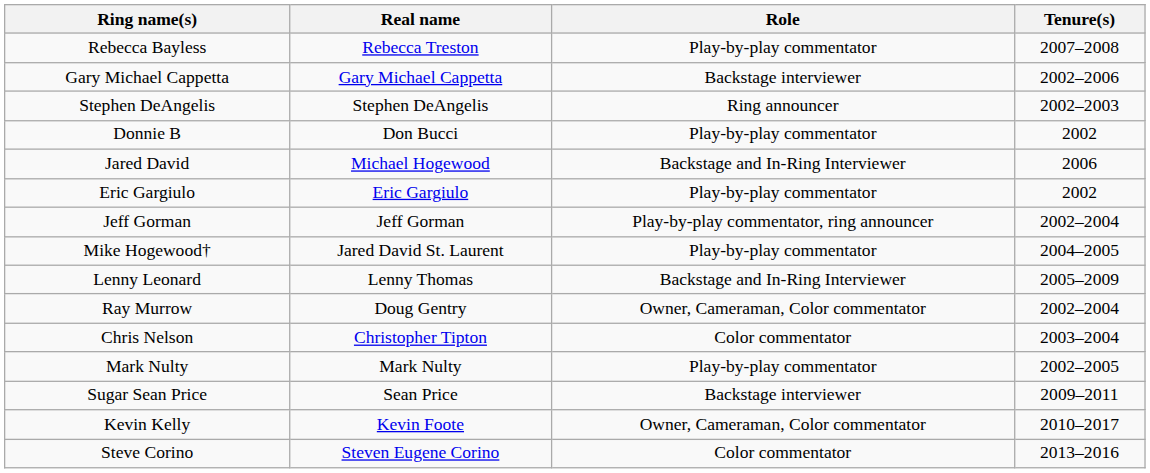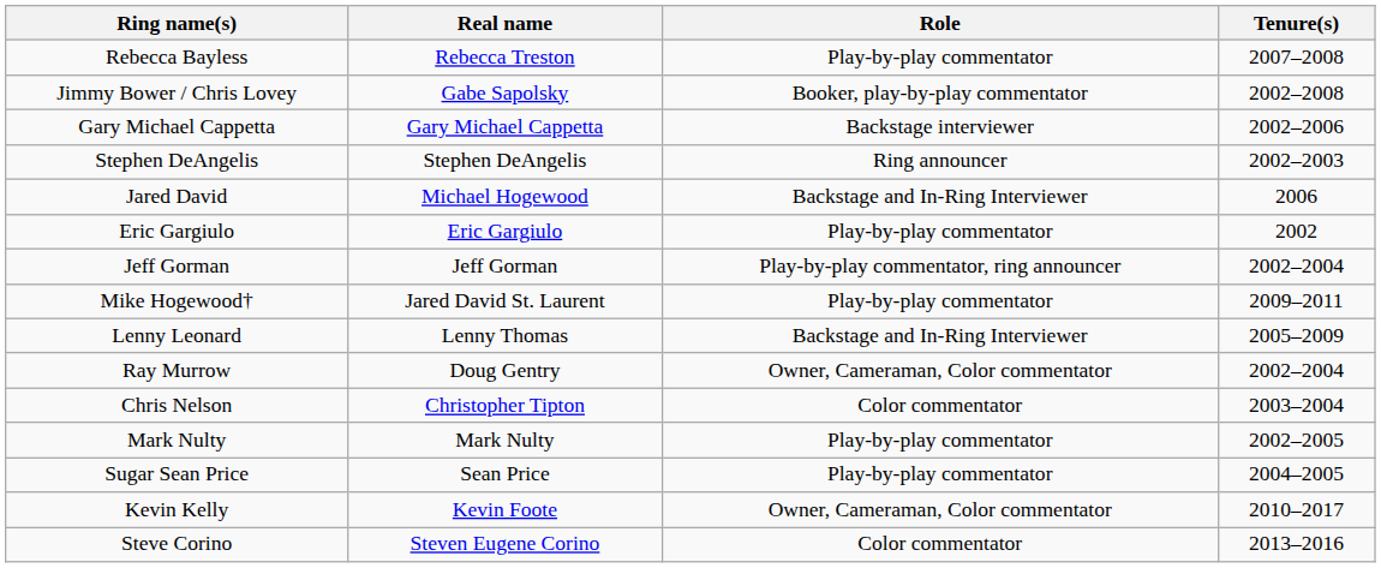 <table class="sortable wikitable" style="font-size:85%; text-align:center; width:70%;">
 <tr>
 <th style=" width:25%;">Ring name(s)</th>
 <th>Real name</th>
 <th>Role</th>
 <th>Tenure(s)</th>
 </tr>
 <tr>
 <td>Rebecca Bayless</td>
 <td><a href='#'>Rebecca Treston</a></td>
 <td>Play-by-play commentator</td>
 <td>2007–2008</td>
 </tr>
 <tr>
+<td>Jimmy Bower / Chris Lovey</td>
+<td><a href='#'>Gabe Sapolsky</a></td>
+<td>Booker, play-by-play commentator</td>
+<td>2002–2008</td>
+</tr>
+<tr>
 <td>Gary Michael Cappetta</td>
 <td><a href='#'>Gary Michael Cappetta</a></td>
 <td>Backstage interviewer</td>
 <td>2002–2006</td>
 </tr>
 <tr>
 <td>Stephen DeAngelis</td>
 <td>Stephen DeAngelis</td>
 <td>Ring announcer</td>
 <td>2002–2003</td>
-</tr>
-<tr>
-<td>Donnie B</td>
-<td>Don Bucci</td>
-<td>Play-by-play commentator</td>
-<td>2002</td>
 </tr>
 <tr>
 <td>Jared David</td>
 <td><a href='#'>Michael Hogewood</a></td>
 <td>Backstage and In-Ring Interviewer</td>
 <td>2006</td>
 </tr>
 <tr>
 <td>Eric Gargiulo</td>
 <td><a href='#'>Eric Gargiulo</a></td>
 <td>Play-by-play commentator</td>
 <td>2002</td>
 </tr>
 <tr>
 <td>Jeff Gorman</td>
 <td>Jeff Gorman</td>
 <td>Play-by-play commentator, ring announcer</td>
 <td>2002–2004</td>
 </tr>
 <tr>
 <td>Mike Hogewood†</td>
 <td>Jared David St. Laurent</td>
 <td>Play-by-play commentator</td>
-<td>2004–2005</td>
+<td>2009–2011</td>
 </tr>
 <tr>
 <td>Lenny Leonard</td>
 <td>Lenny Thomas</td>
 <td>Backstage and In-Ring Interviewer</td>
 <td>2005–2009</td>
 </tr>
 <tr>
 <td>Ray Murrow</td>
 <td>Doug Gentry</td>
 <td>Owner, Cameraman, Color commentator</td>
 <td>2002–2004</td>
 </tr>
 <tr>
 <td>Chris Nelson</td>
 <td><a href='#'>Christopher Tipton</a></td>
 <td>Color commentator</td>
 <td>2003–2004</td>
 </tr>
 <tr>
 <td>Mark Nulty</td>
 <td>Mark Nulty</td>
 <td>Play-by-play commentator</td>
 <td>2002–2005</td>
 </tr>
 <tr>
 <td>Sugar Sean Price</td>
 <td>Sean Price</td>
-<td>Backstage interviewer</td>
-<td>2009–2011</td>
+<td>Play-by-play commentator</td>
+<td>2004–2005</td>
 </tr>
 <tr>
 <td>Kevin Kelly</td>
 <td><a href='#'>Kevin Foote</a></td>
 <td>Owner, Cameraman, Color commentator</td>
 <td>2010–2017</td>
 </tr>
 <tr>
 <td>Steve Corino</td>
 <td><a href='#'>Steven Eugene Corino</a></td>
 <td>Color commentator</td>
 <td>2013–2016</td>
 </tr>
 </table>
